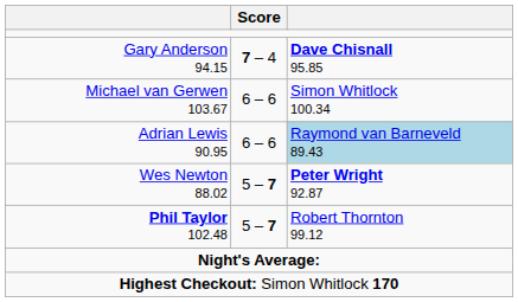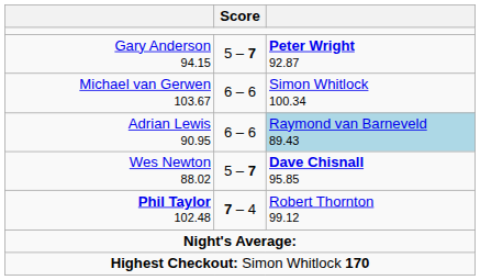 <table class=wikitable style="text-align:center">
 <tr>
 <th width=225></th>
 <th width=50>Score</th>
 <th width=225></th>
 </tr>
 <tr align=centre>
 <td colspan="3"></td>
 </tr>
 <tr align=left>
 <td align=right><a href='#'>Gary Anderson</a>  <br><small><span>94.15</span></small></td>
-<td align=center><strong>7</strong> – 4</td>
-<td> <strong><a href='#'>Dave Chisnall</a></strong> <br><small><span>95.85</span></small></td>
+<td align=center>5 – <strong>7</strong></td>
+<td> <strong><a href='#'>Peter Wright</a></strong> <br><small><span>92.87</span></small></td>
 </tr>
 <tr align=left>
 <td align=right><a href='#'>Michael van Gerwen</a>  <br><small><span>103.67</span></small></td>
 <td align=center>6 – 6</td>
 <td> <a href='#'>Simon Whitlock</a> <br><small><span>100.34</span></small></td>
 </tr>
 <tr align=left>
 <td align=right><a href='#'>Adrian Lewis</a>  <br><small><span>90.95</span></small></td>
 <td align=center>6 – 6</td>
 <td style="background: lightblue;"> <a href='#'>Raymond van Barneveld</a> <br><small><span>89.43</span></small></td>
 </tr>
 <tr align=left>
 <td align=right><a href='#'>Wes Newton</a>  <br><small><span>88.02</span></small></td>
 <td align=center>5 – <strong>7</strong></td>
-<td> <strong><a href='#'>Peter Wright</a></strong> <br><small><span>92.87</span></small></td>
+<td> <strong><a href='#'>Dave Chisnall</a></strong> <br><small><span>95.85</span></small></td>
 </tr>
 <tr align=left>
 <td align=right><strong><a href='#'>Phil Taylor</a></strong>  <br><small><span>102.48</span></small></td>
-<td align=center>5 – <strong>7</strong></td>
+<td align=center><strong>7</strong> – 4</td>
 <td> <a href='#'>Robert Thornton</a> <br><small><span>99.12</span></small></td>
 </tr>
 <tr align=center>
 <td colspan="3"><strong>Night's Average:</strong> </td>
 </tr>
 <tr align=center>
 <td colspan="3"><strong>Highest Checkout:</strong> Simon Whitlock <strong>170</strong></td>
 </tr>
 </table>
